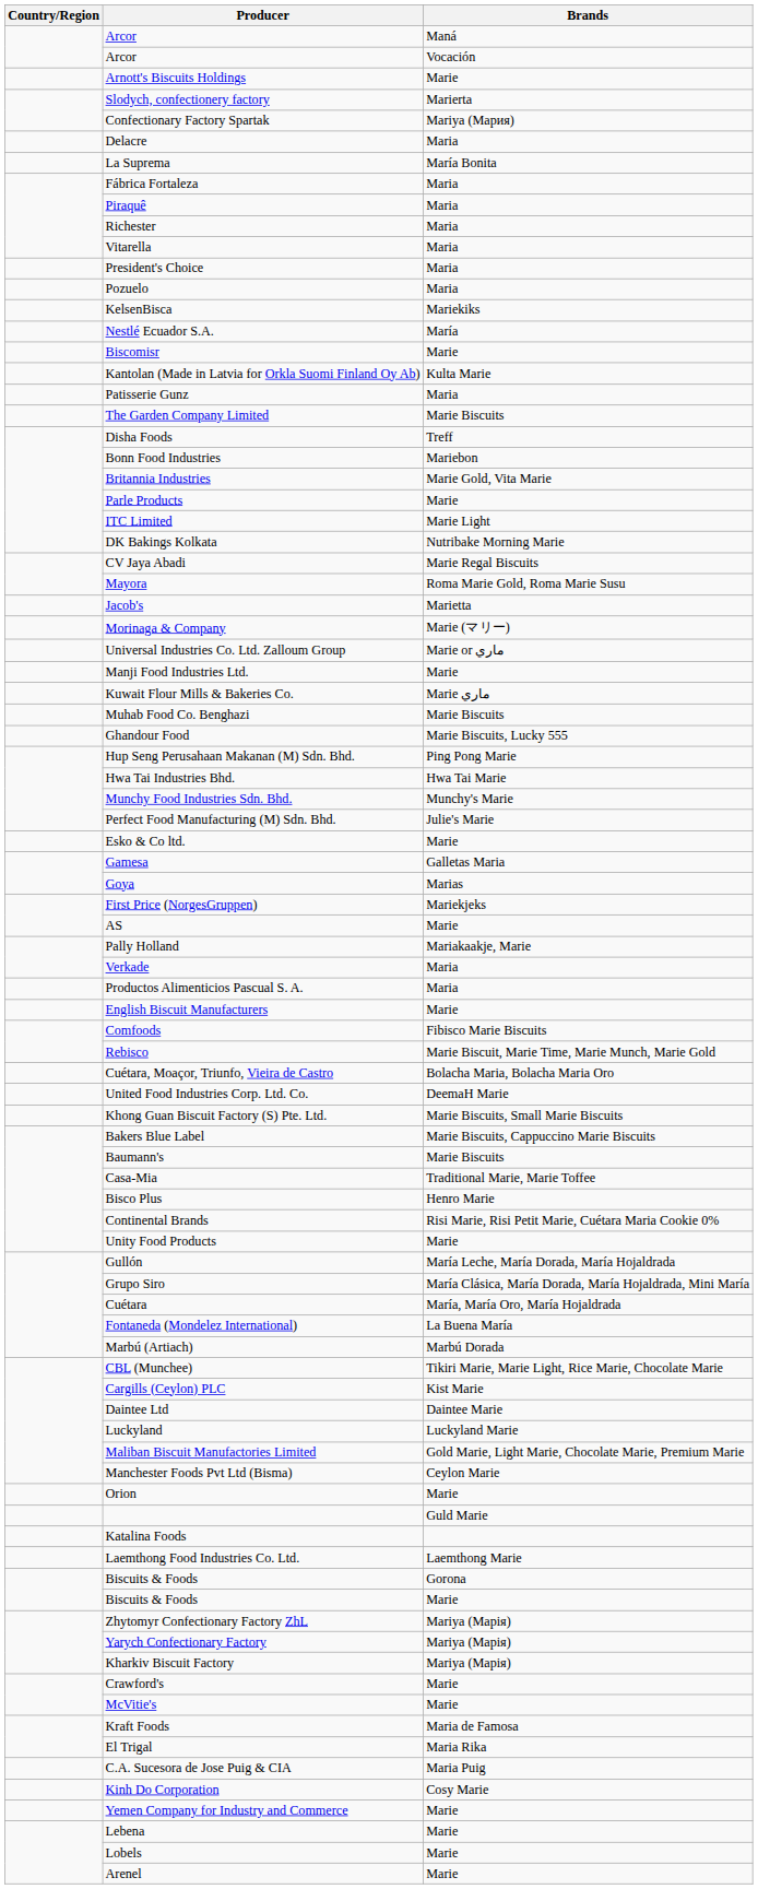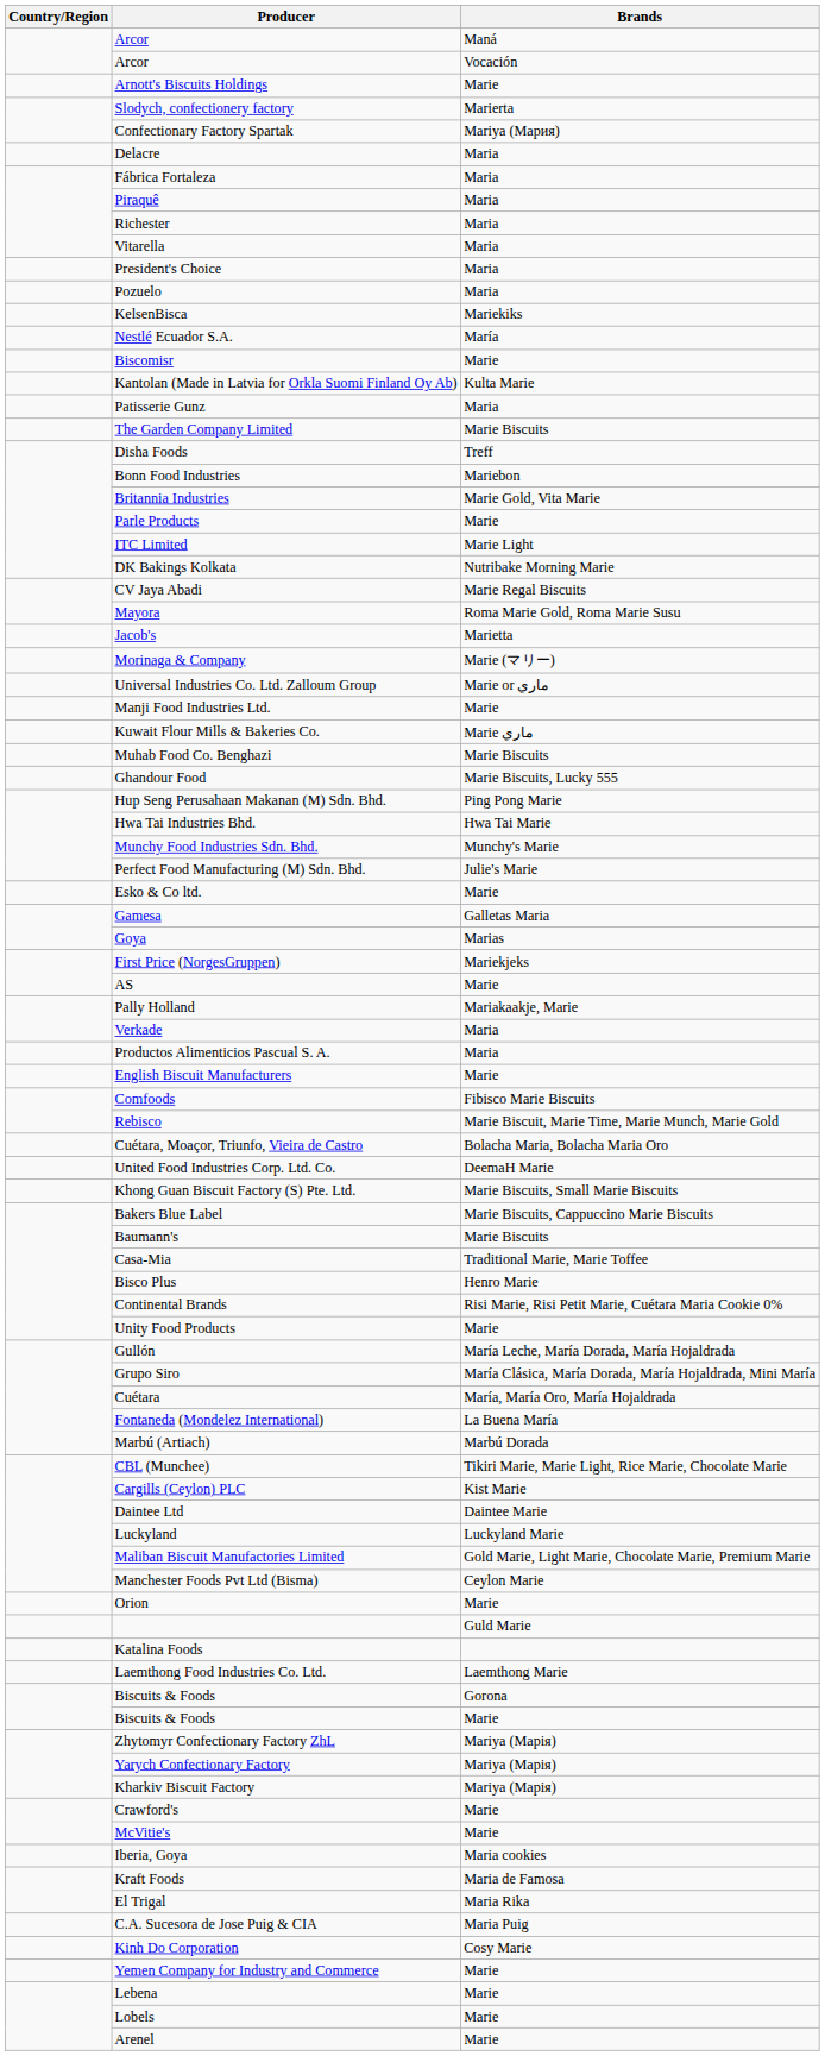 <table class="wikitable unsortable">
 <tr>
 <th>Country/Region</th>
 <th>Producer</th>
 <th>Brands</th>
 </tr>
 <tr>
 <td rowspan="2" colspan="1"></td>
 <td><a href='#'>Arcor</a></td>
 <td>Maná</td>
 </tr>
 <tr>
 <td>Arcor</td>
 <td>Vocación</td>
 </tr>
 <tr>
 <td></td>
 <td><a href='#'>Arnott's Biscuits Holdings</a></td>
 <td>Marie</td>
 </tr>
 <tr>
 <td rowspan="2" colspan="1"></td>
 <td><a href='#'>Slodych, confectionery factory</a></td>
 <td>Marierta</td>
 </tr>
 <tr>
 <td>Confectionary Factory Spartak</td>
 <td>Mariya (Мария)</td>
 </tr>
 <tr>
 <td></td>
 <td>Delacre</td>
 <td>Maria</td>
-</tr>
-<tr>
-<td></td>
-<td>La Suprema</td>
-<td>María Bonita</td>
 </tr>
 <tr>
 <td rowspan="4" colspan="1"></td>
 <td>Fábrica Fortaleza</td>
 <td>Maria</td>
 </tr>
 <tr>
 <td><a href='#'>Piraquê</a></td>
 <td>Maria</td>
 </tr>
 <tr>
 <td>Richester</td>
 <td>Maria</td>
 </tr>
 <tr>
 <td>Vitarella</td>
 <td>Maria</td>
 </tr>
 <tr>
 <td></td>
 <td>President's Choice</td>
 <td>Maria</td>
 </tr>
 <tr>
 <td></td>
 <td>Pozuelo</td>
 <td>Maria</td>
 </tr>
 <tr>
 <td></td>
 <td>KelsenBisca</td>
 <td>Mariekiks</td>
 </tr>
 <tr>
 <td></td>
 <td><a href='#'>Nestlé</a> Ecuador S.A.</td>
 <td>María</td>
 </tr>
 <tr>
 <td></td>
 <td><a href='#'>Biscomisr</a></td>
 <td>Marie</td>
 </tr>
 <tr>
 <td></td>
 <td>Kantolan (Made in Latvia for <a href='#'>Orkla Suomi Finland Oy Ab</a>)</td>
 <td>Kulta Marie</td>
 </tr>
 <tr>
 <td></td>
 <td>Patisserie Gunz</td>
 <td>Maria</td>
 </tr>
 <tr>
 <td></td>
 <td><a href='#'>The Garden Company Limited</a></td>
 <td>Marie Biscuits</td>
 </tr>
 <tr>
 <td rowspan="6" colspan="1"></td>
 <td>Disha Foods</td>
 <td>Treff</td>
 </tr>
 <tr>
 <td>Bonn Food Industries</td>
 <td>Mariebon</td>
 </tr>
 <tr>
 <td><a href='#'>Britannia Industries</a></td>
 <td>Marie Gold, Vita Marie</td>
 </tr>
 <tr>
 <td><a href='#'>Parle Products</a></td>
 <td>Marie</td>
 </tr>
 <tr>
 <td><a href='#'>ITC Limited</a></td>
 <td>Marie Light</td>
 </tr>
 <tr>
 <td>DK Bakings Kolkata</td>
 <td>Nutribake Morning Marie</td>
 </tr>
 <tr>
 <td rowspan="2" colspan="1"></td>
 <td>CV Jaya Abadi</td>
 <td>Marie Regal Biscuits</td>
 </tr>
 <tr>
 <td><a href='#'>Mayora</a></td>
 <td>Roma Marie Gold, Roma Marie Susu</td>
 </tr>
 <tr>
 <td></td>
 <td><a href='#'>Jacob's</a></td>
 <td>Marietta</td>
 </tr>
 <tr>
 <td></td>
 <td><a href='#'>Morinaga & Company</a></td>
 <td>Marie (マリー)</td>
 </tr>
 <tr>
 <td></td>
 <td>Universal Industries Co. Ltd. Zalloum Group</td>
 <td>Marie or ماري</td>
 </tr>
 <tr>
 <td></td>
 <td>Manji Food Industries Ltd.</td>
 <td>Marie</td>
 </tr>
 <tr>
 <td></td>
 <td>Kuwait Flour Mills & Bakeries Co.</td>
 <td>Marie ماري</td>
 </tr>
 <tr>
 <td></td>
 <td>Muhab Food Co. Benghazi</td>
 <td>Marie Biscuits</td>
 </tr>
 <tr>
 <td></td>
 <td>Ghandour Food</td>
 <td>Marie Biscuits, Lucky 555</td>
 </tr>
 <tr>
 <td rowspan="4" colspan="1"></td>
 <td>Hup Seng Perusahaan Makanan (M) Sdn. Bhd.</td>
 <td>Ping Pong Marie</td>
 </tr>
 <tr>
 <td>Hwa Tai Industries Bhd.</td>
 <td>Hwa Tai Marie</td>
 </tr>
 <tr>
 <td><a href='#'>Munchy Food Industries Sdn. Bhd.</a></td>
 <td>Munchy's Marie</td>
 </tr>
 <tr>
 <td>Perfect Food Manufacturing (M) Sdn. Bhd.</td>
 <td>Julie's Marie</td>
 </tr>
 <tr>
 <td></td>
 <td>Esko & Co ltd.</td>
 <td>Marie</td>
 </tr>
 <tr>
 <td rowspan="2" colspan="1"></td>
 <td><a href='#'>Gamesa</a></td>
 <td>Galletas Maria</td>
 </tr>
 <tr>
 <td><a href='#'>Goya</a></td>
 <td>Marias</td>
 </tr>
 <tr>
 <td rowspan="2" colspan="1"></td>
 <td><a href='#'>First Price</a> (<a href='#'>NorgesGruppen</a>)</td>
 <td>Mariekjeks</td>
 </tr>
 <tr>
 <td> AS</td>
 <td>Marie</td>
 </tr>
 <tr>
 <td rowspan="2" colspan="1"></td>
 <td>Pally Holland</td>
 <td>Mariakaakje, Marie</td>
 </tr>
 <tr>
 <td><a href='#'>Verkade</a></td>
 <td>Maria</td>
 </tr>
 <tr>
 <td></td>
 <td>Productos Alimenticios Pascual S. A.</td>
 <td>Maria</td>
 </tr>
 <tr>
 <td></td>
 <td><a href='#'>English Biscuit Manufacturers</a></td>
 <td>Marie</td>
 </tr>
 <tr>
 <td rowspan="2"></td>
 <td><a href='#'>Comfoods</a></td>
 <td>Fibisco Marie Biscuits</td>
 </tr>
 <tr>
 <td><a href='#'>Rebisco</a></td>
 <td>Marie Biscuit, Marie Time, Marie Munch, Marie Gold</td>
 </tr>
 <tr>
 <td></td>
 <td>Cuétara, Moaçor, Triunfo, <a href='#'>Vieira de Castro</a></td>
 <td>Bolacha Maria, Bolacha Maria Oro</td>
 </tr>
 <tr>
 <td></td>
 <td>United Food Industries Corp. Ltd. Co.</td>
 <td>DeemaH Marie</td>
 </tr>
 <tr>
 <td></td>
 <td>Khong Guan Biscuit Factory (S) Pte. Ltd.</td>
 <td>Marie Biscuits, Small Marie Biscuits</td>
 </tr>
 <tr>
 <td rowspan="6" colspan="1"></td>
 <td>Bakers Blue Label</td>
 <td>Marie Biscuits, Cappuccino Marie Biscuits</td>
 </tr>
 <tr>
 <td>Baumann's</td>
 <td>Marie Biscuits</td>
 </tr>
 <tr>
 <td>Casa-Mia</td>
 <td>Traditional Marie, Marie Toffee</td>
 </tr>
 <tr>
 <td>Bisco Plus</td>
 <td>Henro Marie</td>
 </tr>
 <tr>
 <td>Continental Brands</td>
 <td>Risi Marie, Risi Petit Marie, Cuétara Maria Cookie 0%</td>
 </tr>
 <tr>
 <td>Unity Food Products</td>
 <td>Marie</td>
 </tr>
 <tr>
 <td rowspan="5" colspan="1"></td>
 <td>Gullón</td>
 <td>María Leche, María Dorada, María Hojaldrada</td>
 </tr>
 <tr>
 <td>Grupo Siro</td>
 <td>María Clásica, María Dorada, María Hojaldrada, Mini María</td>
 </tr>
 <tr>
 <td>Cuétara</td>
 <td>María, María Oro, María Hojaldrada</td>
 </tr>
 <tr>
 <td><a href='#'>Fontaneda</a> (<a href='#'>Mondelez International</a>)</td>
 <td>La Buena María</td>
 </tr>
 <tr>
 <td>Marbú (Artiach)</td>
 <td>Marbú Dorada</td>
 </tr>
 <tr>
 <td rowspan="6" colspan="1"></td>
 <td><a href='#'>CBL</a> (Munchee)</td>
 <td>Tikiri Marie, Marie Light, Rice Marie, Chocolate Marie</td>
 </tr>
 <tr>
 <td><a href='#'>Cargills (Ceylon) PLC</a></td>
 <td>Kist Marie</td>
 </tr>
 <tr>
 <td>Daintee Ltd</td>
 <td>Daintee Marie</td>
 </tr>
 <tr>
 <td>Luckyland</td>
 <td>Luckyland Marie</td>
 </tr>
 <tr>
 <td><a href='#'>Maliban Biscuit Manufactories Limited</a></td>
 <td>Gold Marie, Light Marie, Chocolate Marie, Premium Marie</td>
 </tr>
 <tr>
 <td>Manchester Foods Pvt Ltd (Bisma)</td>
 <td>Ceylon Marie</td>
 </tr>
 <tr>
 <td></td>
 <td>Orion</td>
 <td>Marie</td>
 </tr>
 <tr>
 <td></td>
 <td></td>
 <td>Guld Marie</td>
 </tr>
 <tr>
 <td></td>
 <td>Katalina Foods</td>
 <td> </td>
 </tr>
 <tr>
 <td></td>
 <td>Laemthong Food Industries Co. Ltd.</td>
 <td>Laemthong Marie</td>
 </tr>
 <tr>
 <td rowspan="2" colspan="1"></td>
 <td> Biscuits & Foods</td>
 <td>Gorona</td>
 </tr>
 <tr>
 <td> Biscuits & Foods</td>
 <td>Marie</td>
 </tr>
 <tr>
 <td rowspan="3" colspan="1"></td>
 <td>Zhytomyr Confectionary Factory <a href='#'>ZhL</a></td>
 <td>Mariya (Марія)</td>
 </tr>
 <tr>
 <td><a href='#'>Yarych Confectionary Factory</a></td>
 <td>Mariya (Марія)</td>
 </tr>
 <tr>
 <td>Kharkiv Biscuit Factory</td>
 <td>Mariya (Марія)</td>
 </tr>
 <tr>
 <td rowspan="2" colspan="1"></td>
 <td>Crawford's</td>
 <td>Marie</td>
 </tr>
 <tr>
 <td><a href='#'>McVitie's</a></td>
 <td>Marie</td>
 </tr>
 <tr>
+<td></td>
+<td>Iberia, Goya</td>
+<td>Maria cookies</td>
+</tr>
+<tr>
 <td rowspan="2" colspan="1"></td>
 <td>Kraft Foods</td>
 <td>Maria de Famosa</td>
 </tr>
 <tr>
 <td>El Trigal</td>
 <td>Maria Rika</td>
 </tr>
 <tr>
 <td></td>
 <td>C.A. Sucesora de Jose Puig & CIA</td>
 <td>Maria Puig</td>
 </tr>
 <tr>
 <td></td>
 <td><a href='#'>Kinh Do Corporation</a></td>
 <td>Cosy Marie</td>
 </tr>
 <tr>
 <td></td>
 <td><a href='#'>Yemen Company for Industry and Commerce</a></td>
 <td>Marie</td>
 </tr>
 <tr>
 <td rowspan="3" colspan="1"></td>
 <td>Lebena</td>
 <td>Marie</td>
 </tr>
 <tr>
 <td>Lobels</td>
 <td>Marie</td>
 </tr>
 <tr>
 <td>Arenel</td>
 <td>Marie</td>
 </tr>
 </table>
